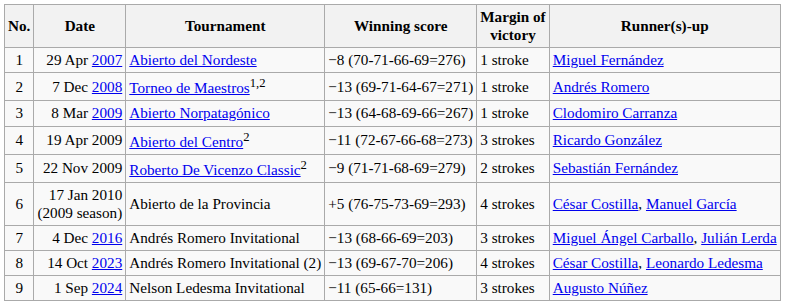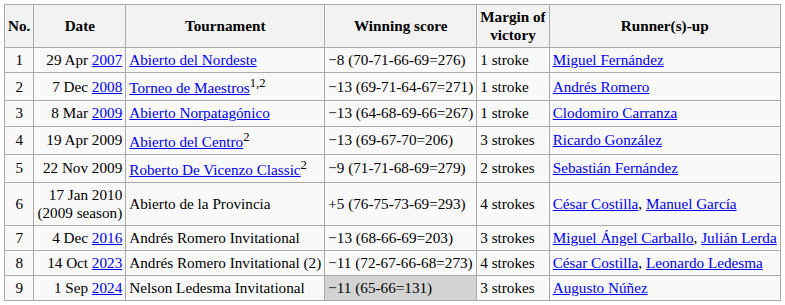 <table class="wikitable" style="font-size:95%;">
 <tr>
 <th>No.</th>
 <th>Date</th>
 <th>Tournament</th>
 <th>Winning score</th>
 <th>Margin of<br>victory</th>
 <th>Runner(s)-up</th>
 </tr>
 <tr>
 <td align=center>1</td>
 <td align=right>29 Apr <a href='#'>2007</a></td>
 <td><a href='#'>Abierto del Nordeste</a></td>
 <td>−8 (70-71-66-69=276)</td>
 <td>1 stroke</td>
 <td> <a href='#'>Miguel Fernández</a></td>
 </tr>
 <tr>
 <td align=center>2</td>
 <td align=right>7 Dec <a href='#'>2008</a></td>
 <td><a href='#'>Torneo de Maestros</a><sup>1,2</sup></td>
 <td>−13 (69-71-64-67=271)</td>
 <td>1 stroke</td>
 <td> <a href='#'>Andrés Romero</a></td>
 </tr>
 <tr>
 <td align=center>3</td>
 <td align=right>8 Mar <a href='#'>2009</a></td>
 <td><a href='#'>Abierto Norpatagónico</a></td>
 <td>−13 (64-68-69-66=267)</td>
 <td>1 stroke</td>
 <td> <a href='#'>Clodomiro Carranza</a></td>
 </tr>
 <tr>
 <td align=center>4</td>
 <td align=right>19 Apr 2009</td>
 <td><a href='#'>Abierto del Centro</a><sup>2</sup></td>
-<td>−11 (72-67-66-68=273)</td>
+<td>−13 (69-67-70=206)</td>
 <td>3 strokes</td>
 <td> <a href='#'>Ricardo González</a></td>
 </tr>
 <tr>
 <td align=center>5</td>
 <td align=right>22 Nov 2009</td>
 <td><a href='#'>Roberto De Vicenzo Classic</a><sup>2</sup></td>
 <td>−9 (71-71-68-69=279)</td>
 <td>2 strokes</td>
 <td> <a href='#'>Sebastián Fernández</a></td>
 </tr>
 <tr>
 <td align=center>6</td>
 <td align=right>17 Jan 2010<br>(2009 season)</td>
 <td>Abierto de la Provincia</td>
 <td>+5 (76-75-73-69=293)</td>
 <td>4 strokes</td>
 <td> <a href='#'>César Costilla</a>,  <a href='#'>Manuel García</a></td>
 </tr>
 <tr>
 <td align=center>7</td>
 <td align=right>4 Dec <a href='#'>2016</a></td>
 <td>Andrés Romero Invitational</td>
 <td>−13 (68-66-69=203)</td>
 <td>3 strokes</td>
 <td> <a href='#'>Miguel Ángel Carballo</a>,  <a href='#'>Julián Lerda</a></td>
 </tr>
 <tr>
 <td align=center>8</td>
 <td align=right>14 Oct <a href='#'>2023</a></td>
 <td>Andrés Romero Invitational (2)</td>
-<td>−13 (69-67-70=206)</td>
+<td>−11 (72-67-66-68=273)</td>
 <td>4 strokes</td>
 <td> <a href='#'>César Costilla</a>,  <a href='#'>Leonardo Ledesma</a></td>
 </tr>
 <tr>
 <td align=center>9</td>
 <td align=right>1 Sep <a href='#'>2024</a></td>
 <td>Nelson Ledesma Invitational</td>
-<td>−11 (65-66=131)</td>
+<td style="background: lightgrey;">−11 (65-66=131)</td>
 <td>3 strokes</td>
 <td> <a href='#'>Augusto Núñez</a></td>
 </tr>
 </table>
